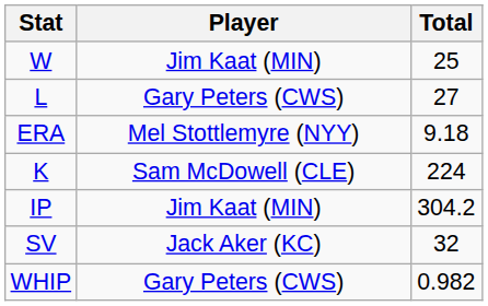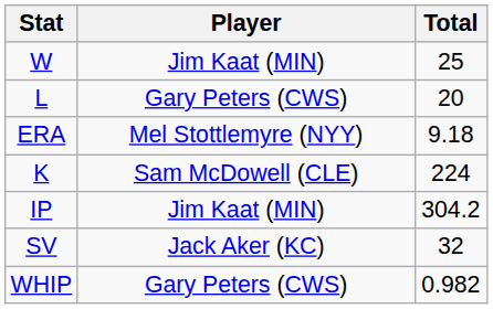 <table class="wikitable" style="text-align:center;">
 <tr>
 <th style="width:15%;">Stat</th>
 <th>Player</th>
 <th style="width:15%;">Total</th>
 </tr>
 <tr>
 <td><a href='#'>W</a></td>
 <td><a href='#'>Jim Kaat</a> (<a href='#'>MIN</a>)</td>
 <td>25</td>
 </tr>
 <tr>
 <td><a href='#'>L</a></td>
 <td><a href='#'>Gary Peters</a> (<a href='#'>CWS</a>)</td>
-<td>27</td>
+<td>20</td>
 </tr>
 <tr>
 <td><a href='#'>ERA</a></td>
 <td><a href='#'>Mel Stottlemyre</a> (<a href='#'>NYY</a>)</td>
 <td>9.18</td>
 </tr>
 <tr>
 <td><a href='#'>K</a></td>
 <td><a href='#'>Sam McDowell</a> (<a href='#'>CLE</a>)</td>
 <td>224</td>
 </tr>
 <tr>
 <td><a href='#'>IP</a></td>
 <td><a href='#'>Jim Kaat</a> (<a href='#'>MIN</a>)</td>
 <td>304.2</td>
 </tr>
 <tr>
 <td><a href='#'>SV</a></td>
 <td><a href='#'>Jack Aker</a> (<a href='#'>KC</a>)</td>
 <td>32</td>
 </tr>
 <tr>
 <td><a href='#'>WHIP</a></td>
 <td><a href='#'>Gary Peters</a> (<a href='#'>CWS</a>)</td>
 <td>0.982</td>
 </tr>
 </table>
